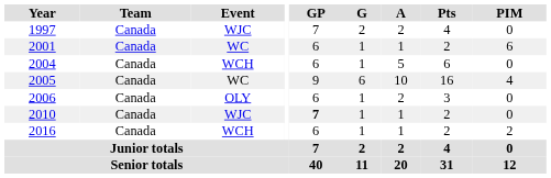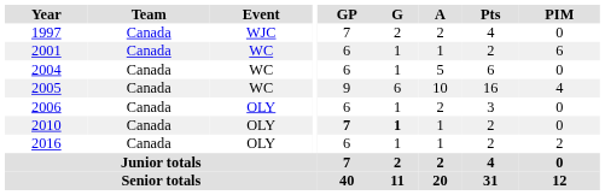 <table border="0" cellpadding="1" cellspacing="0" ID="Table3" style="text-align:center; width:40em">
 <tr bgcolor="#e0e0e0">
 <th>Year</th>
 <th>Team</th>
 <th>Event</th>
 <th rowspan="102" bgcolor="#ffffff"></th>
 <th>GP</th>
 <th>G</th>
 <th>A</th>
 <th>Pts</th>
 <th>PIM</th>
 </tr>
 <tr>
 <td><a href='#'>1997</a></td>
 <td><a href='#'>Canada</a></td>
 <td><a href='#'>WJC</a></td>
 <td>7</td>
 <td>2</td>
 <td>2</td>
 <td>4</td>
 <td>0</td>
 </tr>
 <tr bgcolor="#f0f0f0">
 <td><a href='#'>2001</a></td>
 <td><a href='#'>Canada</a></td>
 <td><a href='#'>WC</a></td>
 <td>6</td>
 <td>1</td>
 <td>1</td>
 <td>2</td>
 <td>6</td>
 </tr>
 <tr>
 <td><a href='#'>2004</a></td>
 <td>Canada</td>
-<td><a href='#'>WCH</a></td>
+<td>WC</td>
 <td>6</td>
 <td>1</td>
 <td>5</td>
 <td>6</td>
 <td>0</td>
 </tr>
 <tr bgcolor="#f0f0f0">
 <td><a href='#'>2005</a></td>
 <td>Canada</td>
 <td>WC</td>
 <td>9</td>
 <td>6</td>
 <td>10</td>
 <td>16</td>
 <td>4</td>
 </tr>
 <tr>
 <td><a href='#'>2006</a></td>
 <td>Canada</td>
 <td><a href='#'>OLY</a></td>
 <td>6</td>
 <td>1</td>
 <td>2</td>
 <td>3</td>
 <td>0</td>
 </tr>
 <tr bgcolor="#f0f0f0">
 <td><a href='#'>2010</a></td>
 <td>Canada</td>
-<td><a href='#'>WJC</a></td>
+<td>OLY</td>
 <td><strong>7</strong></td>
-<td>1</td>
+<td><strong>1</strong></td>
 <td>1</td>
 <td>2</td>
 <td>0</td>
 </tr>
 <tr>
 <td><a href='#'>2016</a></td>
 <td>Canada</td>
-<td><a href='#'>WCH</a></td>
+<td>OLY</td>
 <td>6</td>
 <td>1</td>
 <td>1</td>
 <td>2</td>
 <td>2</td>
 </tr>
 <tr bgcolor="#e0e0e0">
 <th colspan="4">Junior totals</th>
 <th>7</th>
 <th>2</th>
 <th>2</th>
 <th>4</th>
 <th>0</th>
 </tr>
 <tr bgcolor="#e0e0e0">
 <th colspan="4">Senior totals</th>
 <th>40</th>
 <th>11</th>
 <th>20</th>
 <th>31</th>
 <th>12</th>
 </tr>
 </table>
